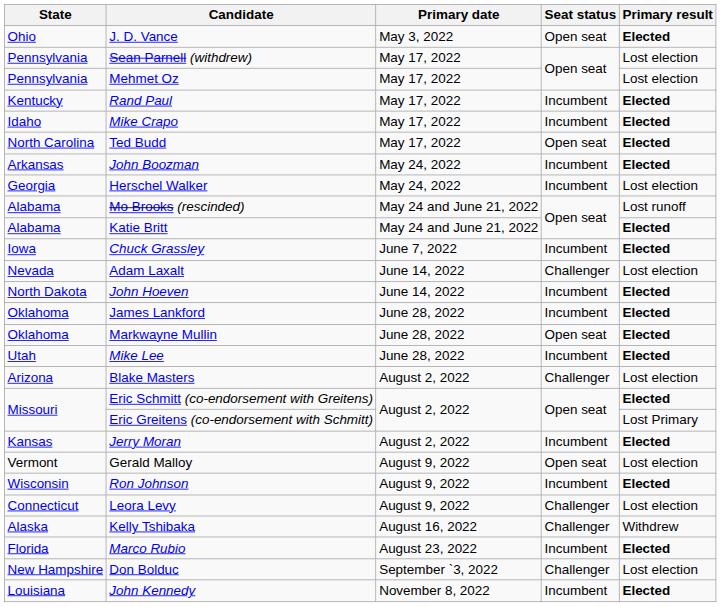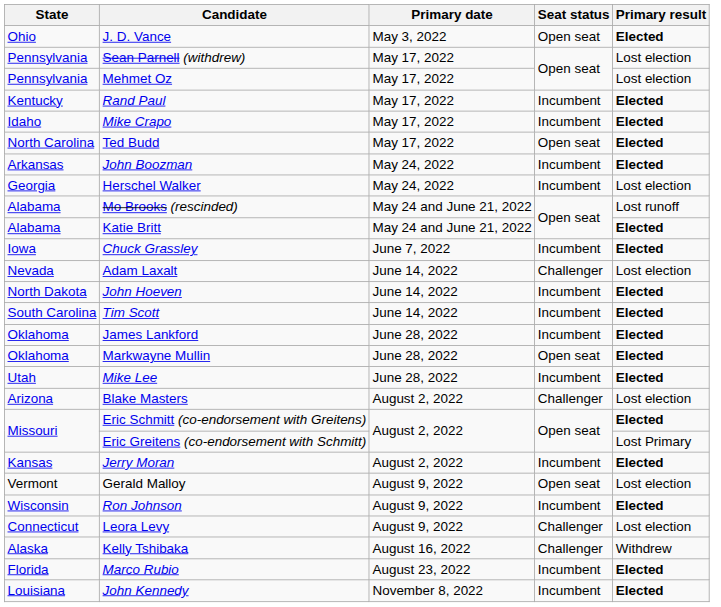 <table class="wikitable sortable">
 <tr>
 <th bgcolor="teal"><span>State</span></th>
 <th bgcolor="teal"><span>Candidate</span></th>
 <th bgcolor="teal"><span>Primary date</span></th>
 <th>Seat status</th>
 <th>Primary result</th>
 </tr>
 <tr>
 <td> <a href='#'>Ohio</a></td>
 <td><a href='#'>J. D. Vance</a></td>
 <td>May 3, 2022</td>
 <td>Open seat</td>
 <td><strong></strong> <strong>Elected</strong></td>
 </tr>
 <tr>
 <td> <a href='#'>Pennsylvania</a></td>
 <td><a href='#'><s>Sean Parnell</s></a> <em>(withdrew)</em></td>
 <td>May 17, 2022</td>
 <td rowspan="2">Open seat</td>
 <td> Lost election</td>
 </tr>
 <tr>
 <td> <a href='#'>Pennsylvania</a></td>
 <td><a href='#'>Mehmet Oz</a></td>
 <td>May 17, 2022</td>
 <td> Lost election</td>
 </tr>
 <tr>
 <td> <a href='#'>Kentucky</a></td>
 <td><em><a href='#'>Rand Paul</a></em></td>
 <td>May 17, 2022</td>
 <td>Incumbent</td>
 <td><strong></strong> <strong>Elected</strong></td>
 </tr>
 <tr>
 <td> <a href='#'>Idaho</a></td>
 <td><em><a href='#'>Mike Crapo</a></em></td>
 <td>May 17, 2022</td>
 <td>Incumbent</td>
 <td><strong></strong> <strong>Elected</strong></td>
 </tr>
 <tr>
 <td> <a href='#'>North Carolina</a></td>
 <td><a href='#'>Ted Budd</a></td>
 <td>May 17, 2022</td>
 <td>Open seat</td>
 <td><strong></strong> <strong>Elected</strong></td>
 </tr>
 <tr>
 <td> <a href='#'>Arkansas</a></td>
 <td><em><a href='#'>John Boozman</a></em></td>
 <td>May 24, 2022</td>
 <td>Incumbent</td>
 <td><strong></strong> <strong>Elected</strong></td>
 </tr>
 <tr>
 <td> <a href='#'>Georgia</a></td>
 <td><a href='#'>Herschel Walker</a></td>
 <td>May 24, 2022</td>
 <td>Incumbent</td>
 <td> Lost election</td>
 </tr>
 <tr>
 <td> <a href='#'>Alabama</a></td>
 <td><s><a href='#'>Mo Brooks</a></s> <em>(rescinded)</em></td>
 <td>May 24 and June 21, 2022</td>
 <td rowspan="2">Open seat</td>
 <td> Lost runoff</td>
 </tr>
 <tr>
 <td> <a href='#'>Alabama</a></td>
 <td><a href='#'>Katie Britt</a></td>
 <td>May 24 and June 21, 2022</td>
 <td><strong></strong> <strong>Elected</strong></td>
 </tr>
 <tr>
 <td> <a href='#'>Iowa</a></td>
 <td><em><a href='#'>Chuck Grassley</a></em></td>
 <td>June 7, 2022</td>
 <td>Incumbent</td>
 <td><strong></strong> <strong>Elected</strong></td>
 </tr>
 <tr>
 <td> <a href='#'>Nevada</a></td>
 <td><a href='#'>Adam Laxalt</a></td>
 <td>June 14, 2022</td>
 <td>Challenger</td>
 <td> Lost election</td>
 </tr>
 <tr>
 <td> <a href='#'>North Dakota</a></td>
 <td><em><a href='#'>John Hoeven</a></em></td>
 <td>June 14, 2022</td>
 <td>Incumbent</td>
 <td><strong></strong> <strong>Elected</strong></td>
 </tr>
 <tr>
+<td> <a href='#'>South Carolina</a></td>
+<td><em><a href='#'>Tim Scott</a></em></td>
+<td>June 14, 2022</td>
+<td>Incumbent</td>
+<td><strong></strong> <strong>Elected</strong></td>
+</tr>
+<tr>
 <td> <a href='#'>Oklahoma</a></td>
 <td><a href='#'>James Lankford</a></td>
 <td>June 28, 2022</td>
 <td>Incumbent</td>
 <td><strong></strong> <strong>Elected</strong></td>
 </tr>
 <tr>
 <td> <a href='#'>Oklahoma</a></td>
 <td><a href='#'>Markwayne Mullin</a></td>
 <td>June 28, 2022</td>
 <td>Open seat</td>
 <td><strong></strong> <strong>Elected</strong></td>
 </tr>
 <tr>
 <td> <a href='#'>Utah</a></td>
 <td><em><a href='#'>Mike Lee</a></em></td>
 <td>June 28, 2022</td>
 <td>Incumbent</td>
 <td><strong></strong> <strong>Elected</strong></td>
 </tr>
 <tr>
 <td> <a href='#'>Arizona</a></td>
 <td><a href='#'>Blake Masters</a></td>
 <td>August 2, 2022</td>
 <td>Challenger</td>
 <td> Lost election</td>
 </tr>
 <tr>
 <td rowspan="2"> <a href='#'>Missouri</a></td>
 <td><a href='#'>Eric Schmitt</a> <em>(co-endorsement with Greitens)</em></td>
 <td rowspan="2">August 2, 2022</td>
 <td rowspan="2">Open seat</td>
 <td><strong></strong> <strong>Elected</strong></td>
 </tr>
 <tr>
 <td><a href='#'>Eric Greitens</a> <em>(co-endorsement with Schmitt)</em></td>
 <td> Lost Primary</td>
 </tr>
 <tr>
 <td> <a href='#'>Kansas</a></td>
 <td><em><a href='#'>Jerry Moran</a></em></td>
 <td>August 2, 2022</td>
 <td>Incumbent</td>
 <td><strong></strong> <strong>Elected</strong></td>
 </tr>
 <tr>
 <td> Vermont</td>
 <td>Gerald Malloy</td>
 <td>August 9, 2022</td>
 <td>Open seat</td>
 <td> Lost election</td>
 </tr>
 <tr>
 <td> <a href='#'>Wisconsin</a></td>
 <td><em><a href='#'>Ron Johnson</a></em></td>
 <td>August 9, 2022</td>
 <td>Incumbent</td>
 <td><strong></strong> <strong>Elected</strong></td>
 </tr>
 <tr>
 <td> <a href='#'>Connecticut</a></td>
 <td><a href='#'>Leora Levy</a></td>
 <td>August 9, 2022</td>
 <td>Challenger</td>
 <td> Lost election</td>
 </tr>
 <tr>
 <td> <a href='#'>Alaska</a></td>
 <td><a href='#'>Kelly Tshibaka</a></td>
 <td>August 16, 2022</td>
 <td>Challenger</td>
 <td> Withdrew</td>
 </tr>
 <tr>
 <td> <a href='#'>Florida</a></td>
 <td><em><a href='#'>Marco Rubio</a></em></td>
 <td>August 23, 2022</td>
 <td>Incumbent</td>
 <td><strong></strong> <strong>Elected</strong></td>
 </tr>
 <tr>
-<td> <a href='#'>New Hampshire</a></td>
-<td><a href='#'>Don Bolduc</a></td>
-<td>September `3, 2022</td>
-<td>Challenger</td>
-<td> Lost election</td>
-</tr>
-<tr>
 <td> <a href='#'>Louisiana</a></td>
 <td><em><a href='#'>John Kennedy</a></em></td>
 <td>November 8, 2022</td>
 <td>Incumbent</td>
 <td><strong></strong> <strong>Elected</strong></td>
 </tr>
 </table>
